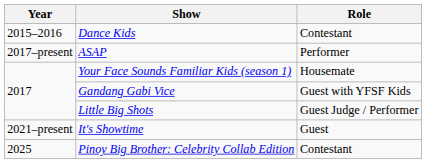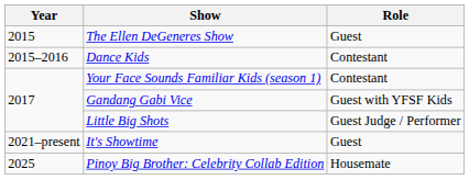 <table class="wikitable">
 <tr>
 <th>Year</th>
 <th>Show</th>
 <th>Role</th>
 </tr>
 <tr>
+<td>2015</td>
+<td><em><a href='#'>The Ellen DeGeneres Show</a></em></td>
+<td>Guest</td>
+</tr>
+<tr>
 <td>2015–2016</td>
 <td><em><a href='#'>Dance Kids</a></em></td>
 <td>Contestant</td>
 </tr>
 <tr>
-<td>2017–present</td>
-<td><em><a href='#'>ASAP</a></em></td>
-<td>Performer</td>
-</tr>
-<tr>
 <td rowspan="3">2017</td>
 <td><em><a href='#'>Your Face Sounds Familiar Kids (season 1)</a></em></td>
-<td>Housemate</td>
+<td>Contestant</td>
 </tr>
 <tr>
 <td><em><a href='#'>Gandang Gabi Vice</a></em></td>
 <td>Guest with YFSF Kids</td>
 </tr>
 <tr>
 <td><em><a href='#'>Little Big Shots</a></em></td>
 <td>Guest Judge / Performer</td>
 </tr>
 <tr>
 <td rowspan="1">2021–present</td>
 <td><em><a href='#'>It's Showtime</a></em></td>
 <td>Guest</td>
 </tr>
 <tr>
 <td>2025</td>
 <td><em><a href='#'>Pinoy Big Brother: Celebrity Collab Edition</a></em></td>
-<td>Contestant</td>
+<td>Housemate</td>
 </tr>
 </table>
